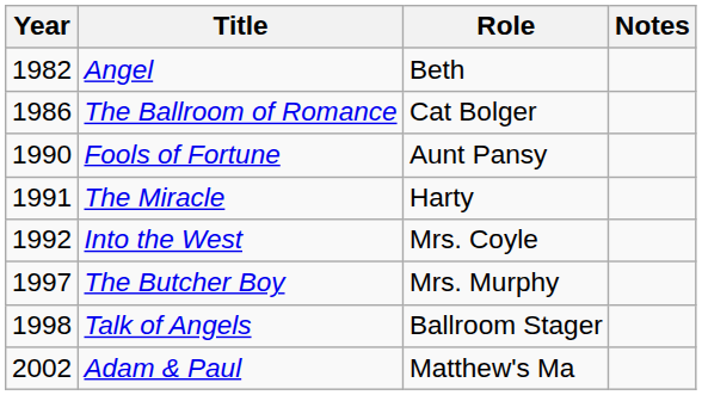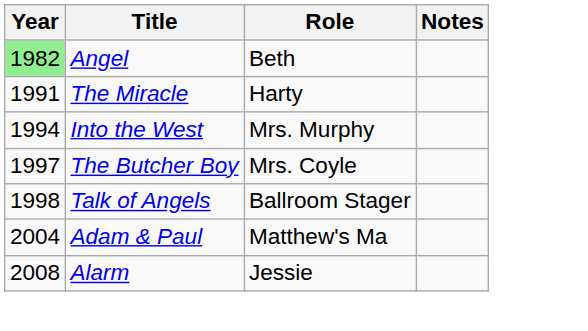 <table class="wikitable sortable">
 <tr>
 <th>Year</th>
 <th>Title</th>
 <th>Role</th>
 <th>Notes</th>
 </tr>
 <tr>
-<td>1982</td>
+<td style="background: lightgreen;">1982</td>
 <td><a href='#'><em>Angel</em></a></td>
 <td>Beth</td>
-<td></td>
-</tr>
-<tr>
-<td>1986</td>
-<td><em><a href='#'>The Ballroom of Romance</a></em></td>
-<td>Cat Bolger</td>
-<td></td>
-</tr>
-<tr>
-<td>1990</td>
-<td><em><a href='#'>Fools of Fortune</a></em></td>
-<td>Aunt Pansy</td>
 <td></td>
 </tr>
 <tr>
 <td>1991</td>
 <td><a href='#'><em>The Miracle</em></a></td>
 <td>Harty</td>
 <td></td>
 </tr>
 <tr>
-<td>1992</td>
+<td>1994</td>
 <td><a href='#'><em>Into the West</em></a></td>
-<td>Mrs. Coyle</td>
+<td>Mrs. Murphy</td>
 <td></td>
 </tr>
 <tr>
 <td>1997</td>
 <td><a href='#'><em>The Butcher Boy</em></a></td>
-<td>Mrs. Murphy</td>
+<td>Mrs. Coyle</td>
 <td></td>
 </tr>
 <tr>
 <td>1998</td>
 <td><em><a href='#'>Talk of Angels</a></em></td>
 <td>Ballroom Stager</td>
 <td></td>
 </tr>
 <tr>
-<td>2002</td>
+<td>2004</td>
 <td><em><a href='#'>Adam & Paul</a></em></td>
 <td>Matthew's Ma</td>
 <td></td>
 </tr>
+<tr>
+<td>2008</td>
+<td><a href='#'><em>Alarm</em></a></td>
+<td>Jessie</td>
+<td></td>
+</tr>
 </table>
